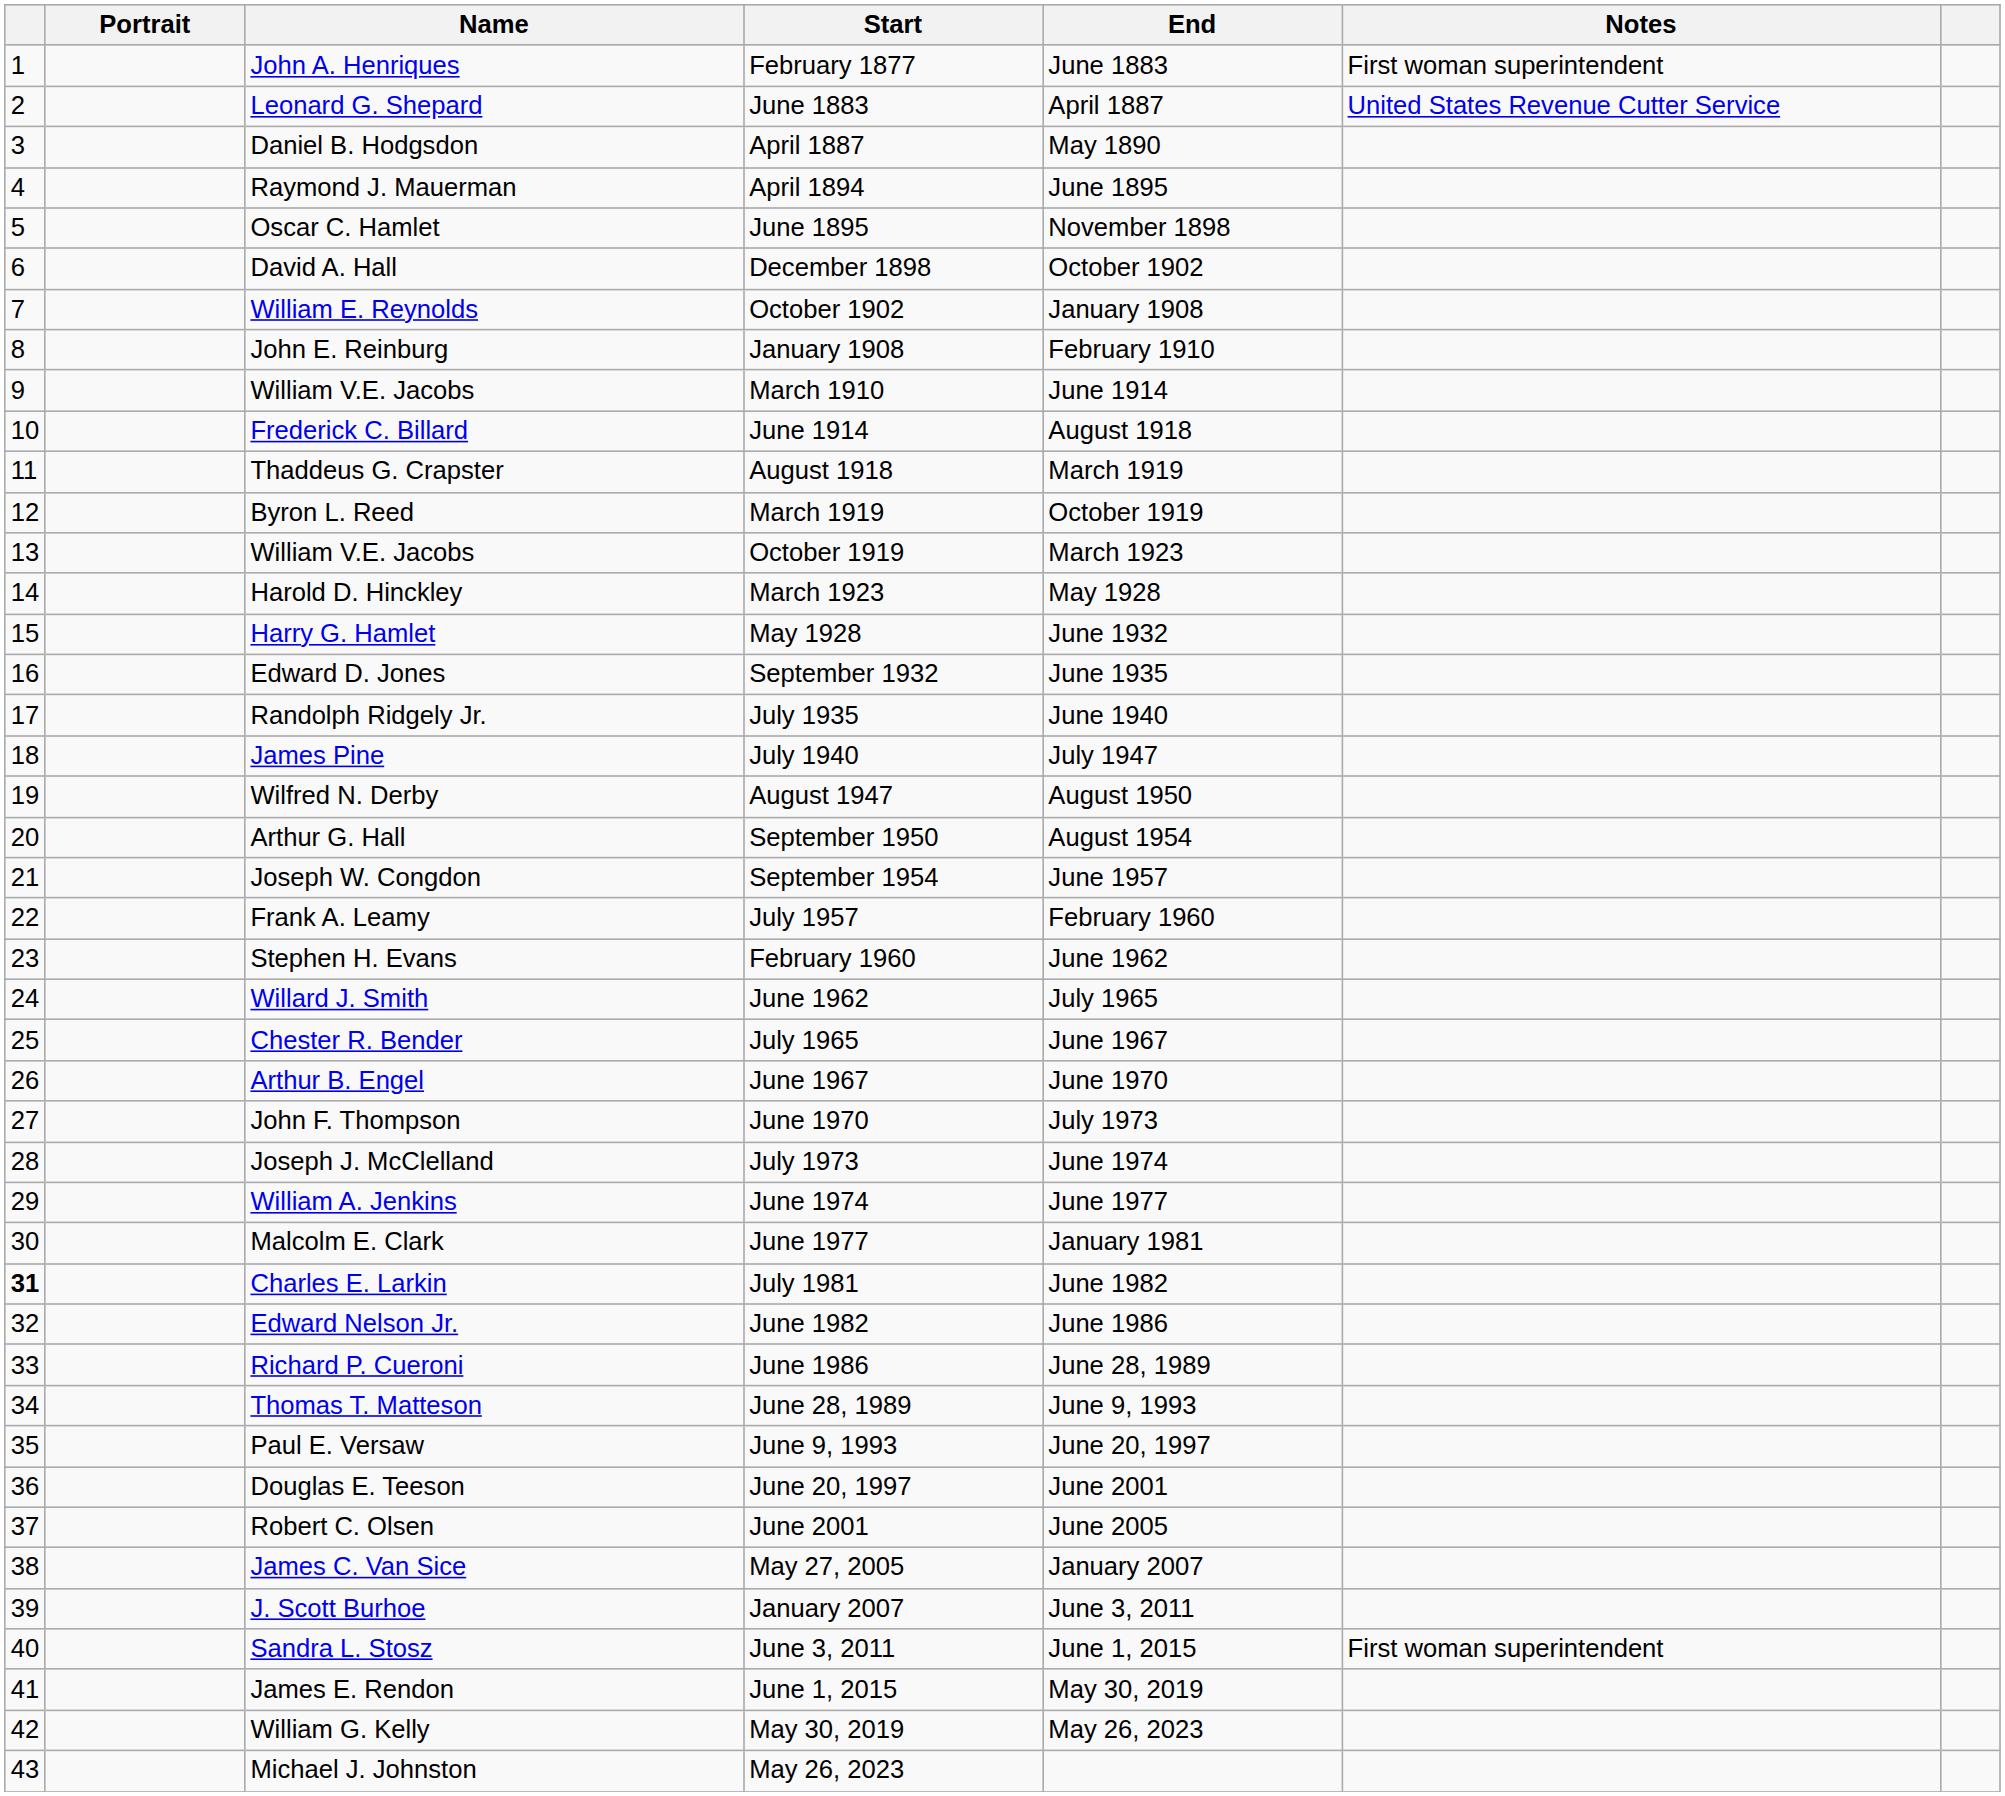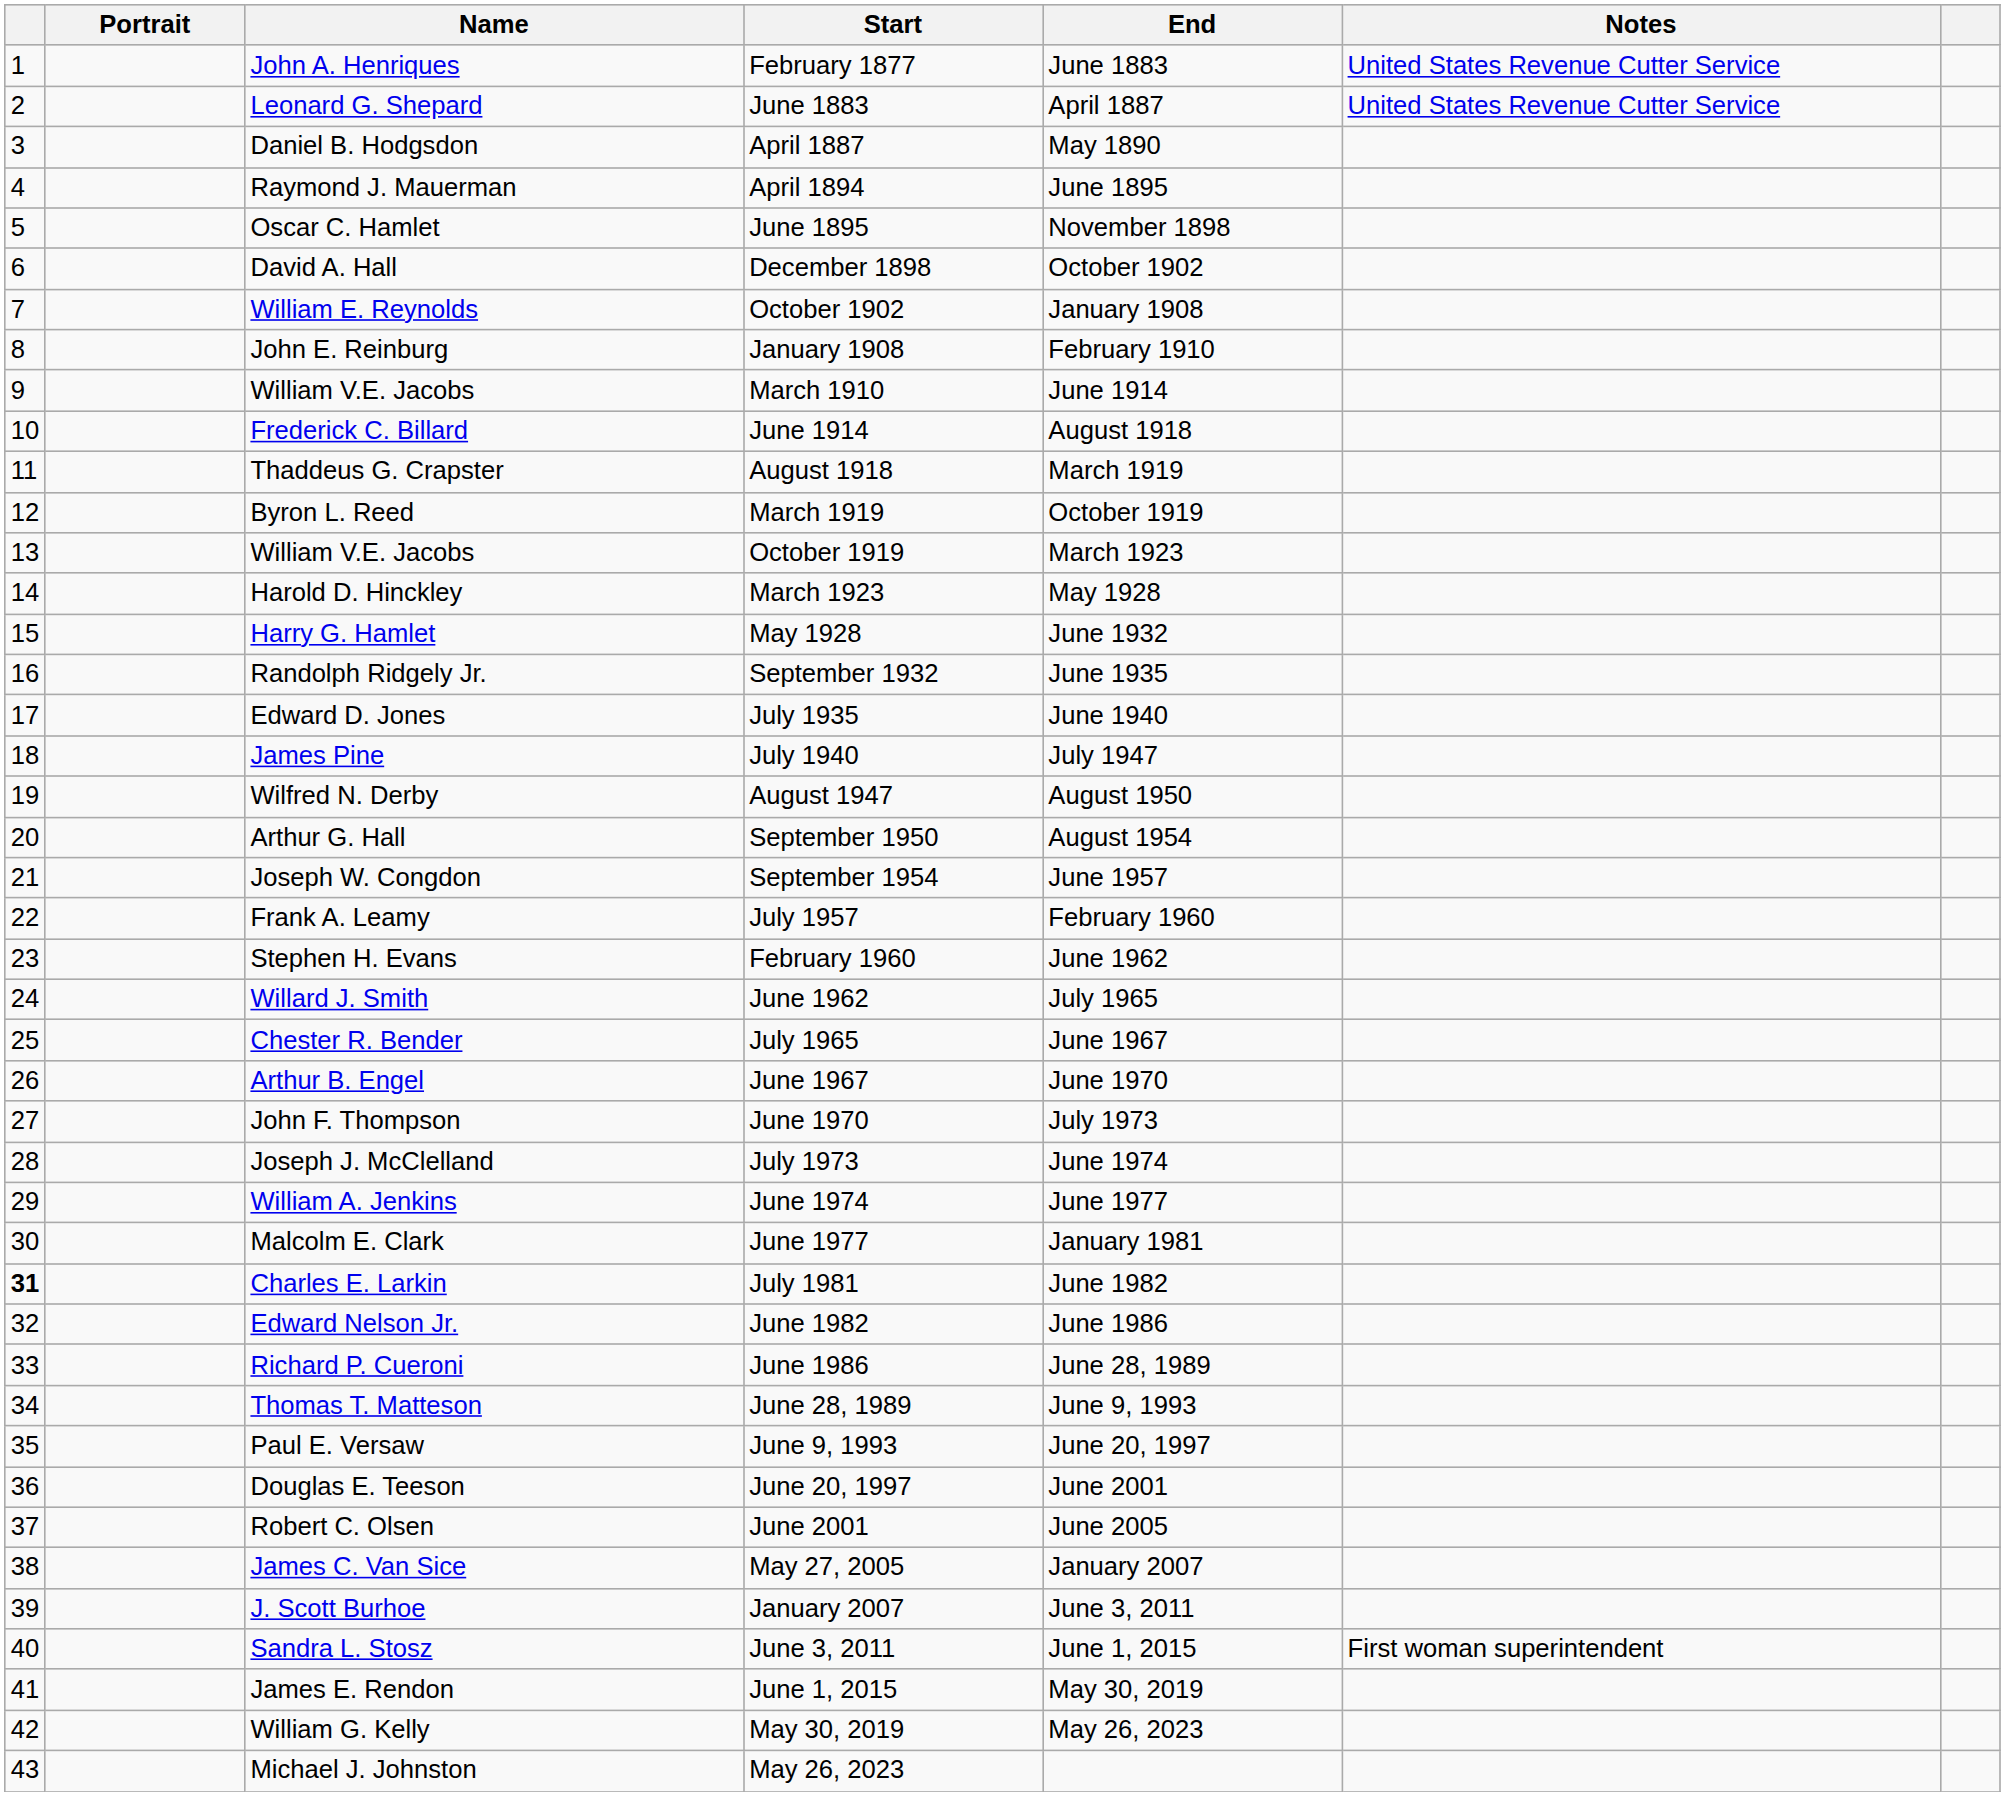 <table class=wikitable>
 <tr>
 <th scope="col" style="width:2%; align="center""></th>
 <th scope="col" style="width:10%; align="center"">Portrait</th>
 <th scope="col" style="width:25%; align="center"">Name</th>
 <th scope="col" style="width:15%; align="center"">Start</th>
 <th scope="col" style="width:15%; align="center"">End</th>
 <th scope="col" style="width:30%; align="top"">Notes</th>
 <th scope="col" style="width:3%; align="center""></th>
 </tr>
 <tr>
 <td>1</td>
 <td></td>
 <td><a href='#'>John A. Henriques</a></td>
 <td>February 1877</td>
 <td>June 1883</td>
-<td>First woman superintendent</td>
+<td><a href='#'>United States Revenue Cutter Service</a></td>
 <td></td>
 </tr>
 <tr>
 <td>2</td>
 <td></td>
 <td><a href='#'>Leonard G. Shepard</a></td>
 <td>June 1883</td>
 <td>April 1887</td>
 <td><a href='#'>United States Revenue Cutter Service</a></td>
 <td></td>
 </tr>
 <tr>
 <td>3</td>
 <td></td>
 <td>Daniel B. Hodgsdon</td>
 <td>April 1887</td>
 <td>May 1890</td>
 <td></td>
 <td></td>
 </tr>
 <tr>
 <td>4</td>
 <td></td>
 <td>Raymond J. Mauerman</td>
 <td>April 1894</td>
 <td>June 1895</td>
 <td></td>
 <td></td>
 </tr>
 <tr>
 <td>5</td>
 <td></td>
 <td>Oscar C. Hamlet</td>
 <td>June 1895</td>
 <td>November 1898</td>
 <td></td>
 <td></td>
 </tr>
 <tr>
 <td>6</td>
 <td></td>
 <td>David A. Hall</td>
 <td>December 1898</td>
 <td>October 1902</td>
 <td></td>
 <td></td>
 </tr>
 <tr>
 <td>7</td>
 <td></td>
 <td><a href='#'>William E. Reynolds</a></td>
 <td>October 1902</td>
 <td>January 1908</td>
 <td></td>
 <td></td>
 </tr>
 <tr>
 <td>8</td>
 <td></td>
 <td>John E. Reinburg</td>
 <td>January 1908</td>
 <td>February 1910</td>
 <td></td>
 <td></td>
 </tr>
 <tr>
 <td>9</td>
 <td></td>
 <td>William V.E. Jacobs</td>
 <td>March 1910</td>
 <td>June 1914</td>
 <td></td>
 <td></td>
 </tr>
 <tr>
 <td>10</td>
 <td></td>
 <td><a href='#'>Frederick C. Billard</a></td>
 <td>June 1914</td>
 <td>August 1918</td>
 <td></td>
 <td></td>
 </tr>
 <tr>
 <td>11</td>
 <td></td>
 <td>Thaddeus G. Crapster</td>
 <td>August 1918</td>
 <td>March 1919</td>
 <td></td>
 <td></td>
 </tr>
 <tr>
 <td>12</td>
 <td></td>
 <td>Byron L. Reed</td>
 <td>March 1919</td>
 <td>October 1919</td>
 <td></td>
 <td></td>
 </tr>
 <tr>
 <td>13</td>
 <td></td>
 <td>William V.E. Jacobs</td>
 <td>October 1919</td>
 <td>March 1923</td>
 <td></td>
 <td></td>
 </tr>
 <tr>
 <td>14</td>
 <td></td>
 <td>Harold D. Hinckley</td>
 <td>March 1923</td>
 <td>May 1928</td>
 <td></td>
 <td></td>
 </tr>
 <tr>
 <td>15</td>
 <td></td>
 <td><a href='#'>Harry G. Hamlet</a></td>
 <td>May 1928</td>
 <td>June 1932</td>
 <td></td>
 <td></td>
 </tr>
 <tr>
 <td>16</td>
 <td></td>
-<td>Edward D. Jones</td>
+<td>Randolph Ridgely Jr.</td>
 <td>September 1932</td>
 <td>June 1935</td>
 <td></td>
 <td></td>
 </tr>
 <tr>
 <td>17</td>
 <td></td>
-<td>Randolph Ridgely Jr.</td>
+<td>Edward D. Jones</td>
 <td>July 1935</td>
 <td>June 1940</td>
 <td></td>
 <td></td>
 </tr>
 <tr>
 <td>18</td>
 <td></td>
 <td><a href='#'>James Pine</a></td>
 <td>July 1940</td>
 <td>July 1947</td>
 <td></td>
 <td></td>
 </tr>
 <tr>
 <td>19</td>
 <td></td>
 <td>Wilfred N. Derby</td>
 <td>August 1947</td>
 <td>August 1950</td>
 <td></td>
 <td></td>
 </tr>
 <tr>
 <td>20</td>
 <td></td>
 <td>Arthur G. Hall</td>
 <td>September 1950</td>
 <td>August 1954</td>
 <td></td>
 <td></td>
 </tr>
 <tr>
 <td>21</td>
 <td></td>
 <td>Joseph W. Congdon</td>
 <td>September 1954</td>
 <td>June 1957</td>
 <td></td>
 <td></td>
 </tr>
 <tr>
 <td>22</td>
 <td></td>
 <td>Frank A. Leamy</td>
 <td>July 1957</td>
 <td>February 1960</td>
 <td></td>
 <td></td>
 </tr>
 <tr>
 <td>23</td>
 <td></td>
 <td>Stephen H. Evans</td>
 <td>February 1960</td>
 <td>June 1962</td>
 <td></td>
 <td></td>
 </tr>
 <tr>
 <td>24</td>
 <td></td>
 <td><a href='#'>Willard J. Smith</a></td>
 <td>June 1962</td>
 <td>July 1965</td>
 <td></td>
 <td></td>
 </tr>
 <tr>
 <td>25</td>
 <td></td>
 <td><a href='#'>Chester R. Bender</a></td>
 <td>July 1965</td>
 <td>June 1967</td>
 <td></td>
 <td></td>
 </tr>
 <tr>
 <td>26</td>
 <td></td>
 <td><a href='#'>Arthur B. Engel</a></td>
 <td>June 1967</td>
 <td>June 1970</td>
 <td></td>
 <td></td>
 </tr>
 <tr>
 <td>27</td>
 <td></td>
 <td>John F. Thompson</td>
 <td>June 1970</td>
 <td>July 1973</td>
 <td></td>
 <td></td>
 </tr>
 <tr>
 <td>28</td>
 <td></td>
 <td>Joseph J. McClelland</td>
 <td>July 1973</td>
 <td>June 1974</td>
 <td></td>
 <td></td>
 </tr>
 <tr>
 <td>29</td>
 <td></td>
 <td><a href='#'>William A. Jenkins</a></td>
 <td>June 1974</td>
 <td>June 1977</td>
 <td></td>
 <td></td>
 </tr>
 <tr>
 <td>30</td>
 <td></td>
 <td>Malcolm E. Clark</td>
 <td>June 1977</td>
 <td>January 1981</td>
 <td></td>
 <td></td>
 </tr>
 <tr>
 <td><strong>31</strong></td>
 <td></td>
 <td><a href='#'>Charles E. Larkin</a></td>
 <td>July 1981</td>
 <td>June 1982</td>
 <td></td>
 <td></td>
 </tr>
 <tr>
 <td>32</td>
 <td></td>
 <td><a href='#'>Edward Nelson Jr.</a></td>
 <td>June 1982</td>
 <td>June 1986</td>
 <td></td>
 <td></td>
 </tr>
 <tr>
 <td>33</td>
 <td></td>
 <td><a href='#'>Richard P. Cueroni</a></td>
 <td>June 1986</td>
 <td>June 28, 1989</td>
 <td></td>
 <td></td>
 </tr>
 <tr>
 <td>34</td>
 <td></td>
 <td><a href='#'>Thomas T. Matteson</a></td>
 <td>June 28, 1989</td>
 <td>June 9, 1993</td>
 <td></td>
 <td></td>
 </tr>
 <tr>
 <td>35</td>
 <td></td>
 <td>Paul E. Versaw</td>
 <td>June 9, 1993</td>
 <td>June 20, 1997</td>
 <td></td>
 <td></td>
 </tr>
 <tr>
 <td>36</td>
 <td></td>
 <td>Douglas E. Teeson</td>
 <td>June 20, 1997</td>
 <td>June 2001</td>
 <td></td>
 <td></td>
 </tr>
 <tr>
 <td>37</td>
 <td></td>
 <td>Robert C. Olsen</td>
 <td>June 2001</td>
 <td>June 2005</td>
 <td></td>
 <td></td>
 </tr>
 <tr>
 <td>38</td>
 <td></td>
 <td><a href='#'>James C. Van Sice</a></td>
 <td>May 27, 2005</td>
 <td>January 2007</td>
 <td></td>
 <td></td>
 </tr>
 <tr>
 <td>39</td>
 <td></td>
 <td><a href='#'>J. Scott Burhoe</a></td>
 <td>January 2007</td>
 <td>June 3, 2011</td>
 <td></td>
 <td></td>
 </tr>
 <tr>
 <td>40</td>
 <td></td>
 <td><a href='#'>Sandra L. Stosz</a></td>
 <td>June 3, 2011</td>
 <td>June 1, 2015</td>
 <td>First woman superintendent</td>
 <td></td>
 </tr>
 <tr>
 <td>41</td>
 <td></td>
 <td>James E. Rendon</td>
 <td>June 1, 2015</td>
 <td>May 30, 2019</td>
 <td></td>
 <td></td>
 </tr>
 <tr>
 <td>42</td>
 <td></td>
 <td>William G. Kelly</td>
 <td>May 30, 2019</td>
 <td>May 26, 2023</td>
 <td></td>
 <td></td>
 </tr>
 <tr>
 <td>43</td>
 <td></td>
 <td>Michael J. Johnston</td>
 <td>May 26, 2023</td>
 <td></td>
 <td></td>
 <td></td>
 </tr>
 </table>
